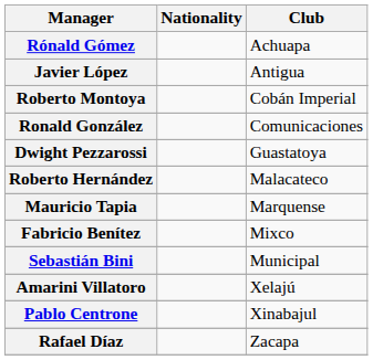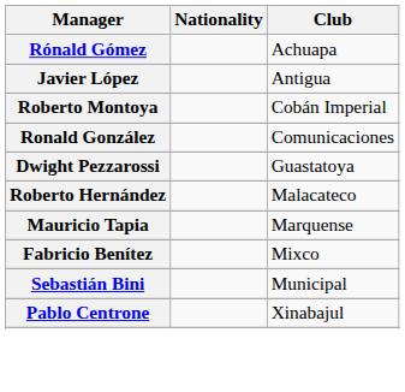 <table class="wikitable sortable plainrowheaders">
 <tr>
 <th scope="col">Manager</th>
 <th scope="col">Nationality</th>
 <th scope="col">Club</th>
 </tr>
 <tr>
 <th scope="row"><a href='#'>Rónald Gómez</a></th>
 <td></td>
 <td>Achuapa</td>
 </tr>
 <tr>
 </tr>
 <tr>
 <th scope="row">Javier López</th>
 <td></td>
 <td>Antigua</td>
 </tr>
 <tr>
 </tr>
 <tr>
 <th scope="row">Roberto Montoya</th>
 <td></td>
 <td>Cobán Imperial</td>
 </tr>
 <tr>
 </tr>
 <tr>
 <th scope="row">Ronald González</th>
 <td></td>
 <td>Comunicaciones</td>
 </tr>
 <tr>
 </tr>
 <tr>
 <th scope="row">Dwight Pezzarossi</th>
 <td></td>
 <td>Guastatoya</td>
 </tr>
 <tr>
 </tr>
 <tr>
 <th scope="row">Roberto Hernández</th>
 <td></td>
 <td>Malacateco</td>
 </tr>
 <tr>
 </tr>
 <tr>
 <th scope="row">Mauricio Tapia</th>
 <td></td>
 <td>Marquense</td>
 </tr>
 <tr>
 </tr>
 <tr>
 <th scope="row">Fabricio Benítez</th>
 <td></td>
 <td>Mixco</td>
 </tr>
 <tr>
 </tr>
 <tr>
 <th scope="row"><a href='#'>Sebastián Bini</a></th>
 <td></td>
 <td>Municipal</td>
 </tr>
 <tr>
 </tr>
 <tr>
-<th scope="row">Amarini Villatoro</th>
-<td></td>
-<td>Xelajú</td>
-</tr>
-<tr>
 </tr>
 <tr>
 <th scope="row"><a href='#'>Pablo Centrone</a></th>
 <td></td>
 <td>Xinabajul</td>
 </tr>
 <tr>
 </tr>
 <tr>
-<th scope="row">Rafael Díaz</th>
-<td></td>
-<td>Zacapa</td>
-</tr>
-<tr>
 </tr>
 </table>
